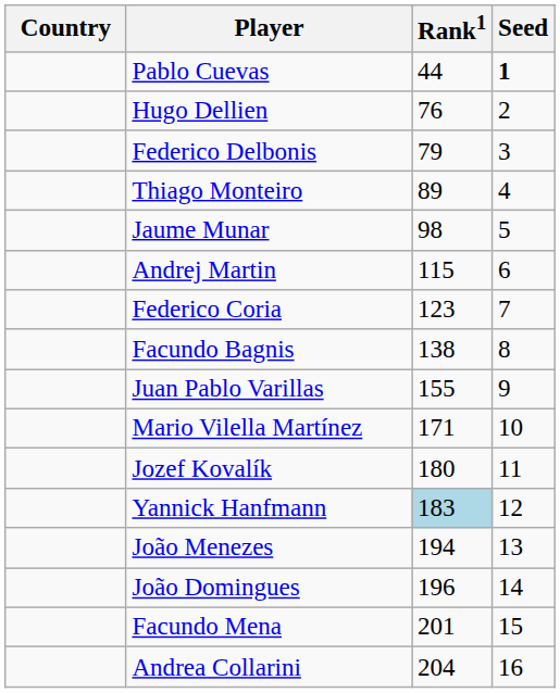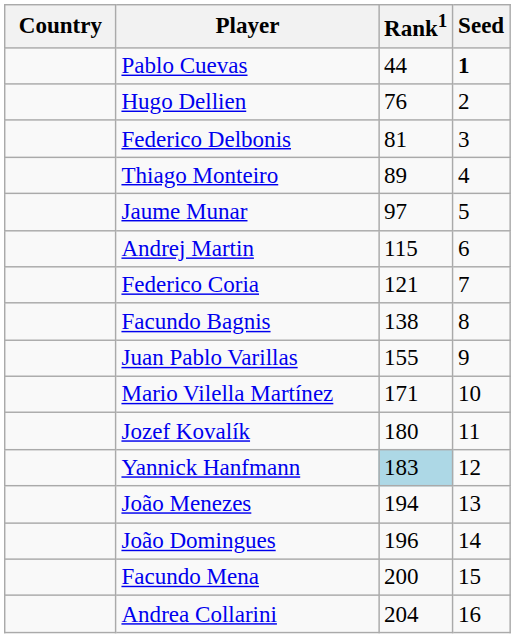 <table class="sortable wikitable">
 <tr>
 <th width="70">Country</th>
 <th width="175">Player</th>
 <th>Rank<sup>1</sup></th>
 <th>Seed</th>
 </tr>
 <tr>
 <td></td>
 <td><a href='#'>Pablo Cuevas</a></td>
 <td>44</td>
 <td><strong>1</strong></td>
 </tr>
 <tr>
 <td></td>
 <td><a href='#'>Hugo Dellien</a></td>
 <td>76</td>
 <td>2</td>
 </tr>
 <tr>
 <td></td>
 <td><a href='#'>Federico Delbonis</a></td>
-<td>79</td>
+<td>81</td>
 <td>3</td>
 </tr>
 <tr>
 <td></td>
 <td><a href='#'>Thiago Monteiro</a></td>
 <td>89</td>
 <td>4</td>
 </tr>
 <tr>
 <td></td>
 <td><a href='#'>Jaume Munar</a></td>
-<td>98</td>
+<td>97</td>
 <td>5</td>
 </tr>
 <tr>
 <td></td>
 <td><a href='#'>Andrej Martin</a></td>
 <td>115</td>
 <td>6</td>
 </tr>
 <tr>
 <td></td>
 <td><a href='#'>Federico Coria</a></td>
-<td>123</td>
+<td>121</td>
 <td>7</td>
 </tr>
 <tr>
 <td></td>
 <td><a href='#'>Facundo Bagnis</a></td>
 <td>138</td>
 <td>8</td>
 </tr>
 <tr>
 <td></td>
 <td><a href='#'>Juan Pablo Varillas</a></td>
 <td>155</td>
 <td>9</td>
 </tr>
 <tr>
 <td></td>
 <td><a href='#'>Mario Vilella Martínez</a></td>
 <td>171</td>
 <td>10</td>
 </tr>
 <tr>
 <td></td>
 <td><a href='#'>Jozef Kovalík</a></td>
 <td>180</td>
 <td>11</td>
 </tr>
 <tr>
 <td></td>
 <td><a href='#'>Yannick Hanfmann</a></td>
 <td style="background: lightblue;">183</td>
 <td>12</td>
 </tr>
 <tr>
 <td></td>
 <td><a href='#'>João Menezes</a></td>
 <td>194</td>
 <td>13</td>
 </tr>
 <tr>
 <td></td>
 <td><a href='#'>João Domingues</a></td>
 <td>196</td>
 <td>14</td>
 </tr>
 <tr>
 <td></td>
 <td><a href='#'>Facundo Mena</a></td>
-<td>201</td>
+<td>200</td>
 <td>15</td>
 </tr>
 <tr>
 <td></td>
 <td><a href='#'>Andrea Collarini</a></td>
 <td>204</td>
 <td>16</td>
 </tr>
 </table>
